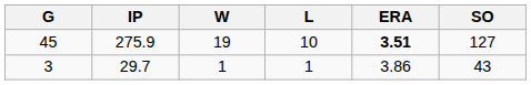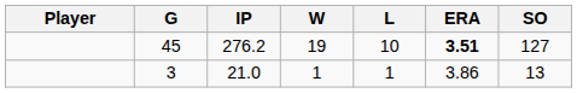 <table class="wikitable sortable">
 <tr>
+<th bgcolor="#DDDDFF" width="16%">Player</th>
 <th bgcolor="#DDDDFF" width="9%">G</th>
 <th bgcolor="#DDDDFF" width="9%">IP</th>
 <th bgcolor="#DDDDFF" width="9%">W</th>
 <th bgcolor="#DDDDFF" width="9%">L</th>
 <th bgcolor="#DDDDFF" width="9%">ERA</th>
 <th bgcolor="#DDDDFF" width="9%">SO</th>
 </tr>
 <tr align="center">
+<td></td>
 <td>45</td>
-<td>275.9</td>
+<td>276.2</td>
 <td>19</td>
 <td>10</td>
 <td><strong>3.51</strong></td>
 <td>127</td>
 </tr>
 <tr align="center">
+<td></td>
 <td>3</td>
-<td>29.7</td>
+<td>21.0</td>
 <td>1</td>
 <td>1</td>
 <td>3.86</td>
-<td>43</td>
+<td>13</td>
 </tr>
 </table>
